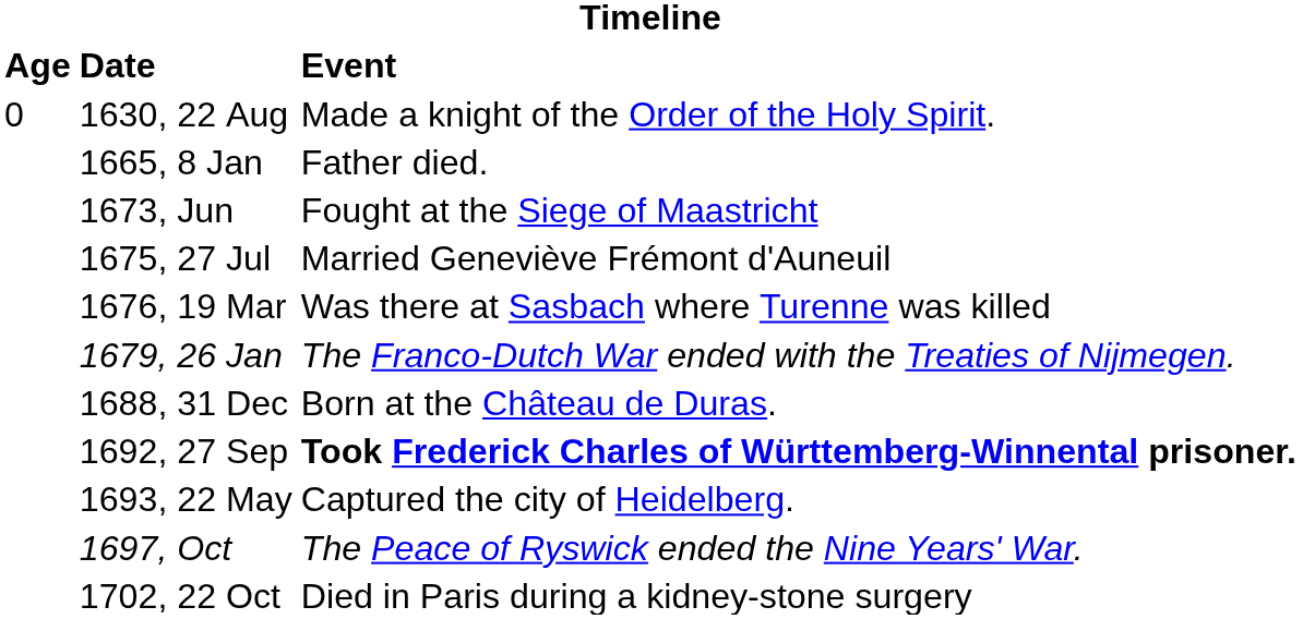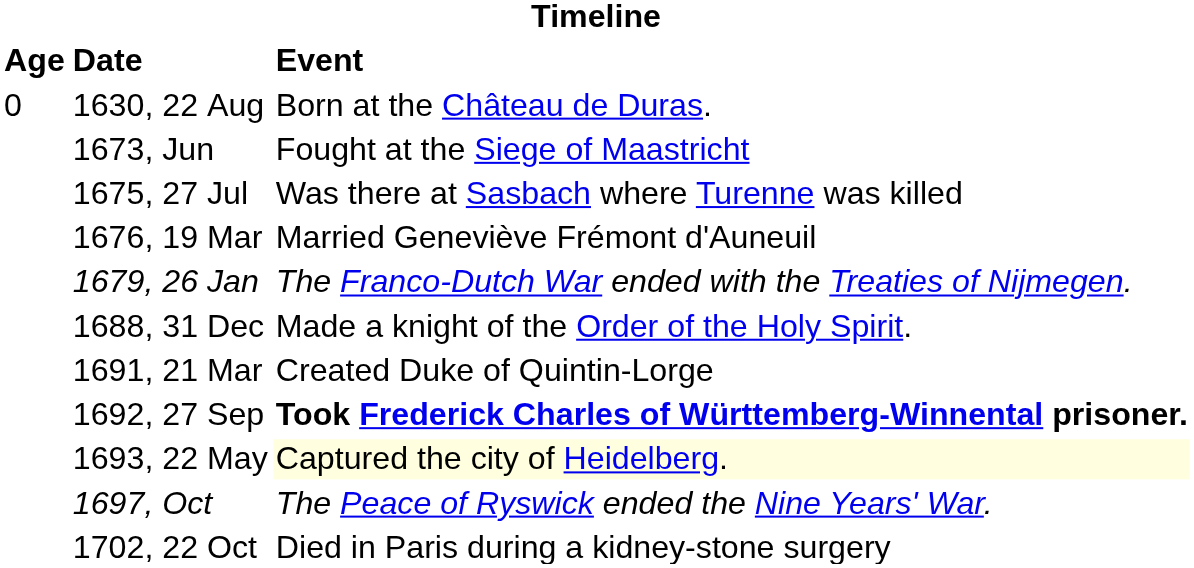 <table>
 <tr>
 <th colspan=3>Timeline</th>
 </tr>
 <tr>
 <th align="left">Age</th>
 <th align="left">Date</th>
 <th align="left">Event</th>
 </tr>
 <tr>
 <td>0</td>
 <td>1630, 22 Aug</td>
-<td>Made a knight of the <a href='#'>Order of the Holy Spirit</a>.</td>
-</tr>
-<tr>
-<td></td>
-<td>1665, 8 Jan</td>
-<td>Father died.</td>
+<td>Born at the <a href='#'>Château de Duras</a>.</td>
 </tr>
 <tr>
 <td></td>
 <td>1673, Jun</td>
 <td>Fought at the <a href='#'>Siege of Maastricht</a></td>
 </tr>
 <tr>
 <td></td>
 <td>1675, 27 Jul</td>
-<td>Married Geneviève Frémont d'Auneuil</td>
+<td>Was there at <a href='#'>Sasbach</a> where <a href='#'>Turenne</a> was killed</td>
 </tr>
 <tr>
 <td></td>
 <td>1676, 19 Mar</td>
-<td>Was there at <a href='#'>Sasbach</a> where <a href='#'>Turenne</a> was killed</td>
+<td>Married Geneviève Frémont d'Auneuil</td>
 </tr>
 <tr>
 <td></td>
 <td><em>1679, 26 Jan</em></td>
 <td><em>The <a href='#'>Franco-Dutch War</a> ended with the <a href='#'>Treaties of Nijmegen</a>.</em></td>
 </tr>
 <tr>
 <td></td>
 <td>1688, 31 Dec</td>
-<td>Born at the <a href='#'>Château de Duras</a>.</td>
+<td>Made a knight of the <a href='#'>Order of the Holy Spirit</a>.</td>
+</tr>
+<tr>
+<td></td>
+<td>1691, 21 Mar</td>
+<td>Created Duke of Quintin-Lorge</td>
 </tr>
 <tr>
 <td></td>
 <td>1692, 27 Sep</td>
 <td><strong>Took <a href='#'>Frederick Charles of Württemberg-Winnental</a> prisoner.</strong></td>
 </tr>
 <tr>
 <td></td>
 <td>1693, 22 May</td>
-<td>Captured the city of <a href='#'>Heidelberg</a>.</td>
+<td style="background: lightyellow;">Captured the city of <a href='#'>Heidelberg</a>.</td>
 </tr>
 <tr>
 <td></td>
 <td><em>1697, Oct</em></td>
 <td><em>The <a href='#'>Peace of Ryswick</a> ended the <a href='#'>Nine Years' War</a>.</em></td>
 </tr>
 <tr>
 <td></td>
 <td>1702, 22 Oct</td>
 <td>Died in Paris during a kidney-stone surgery</td>
 </tr>
 </table>
